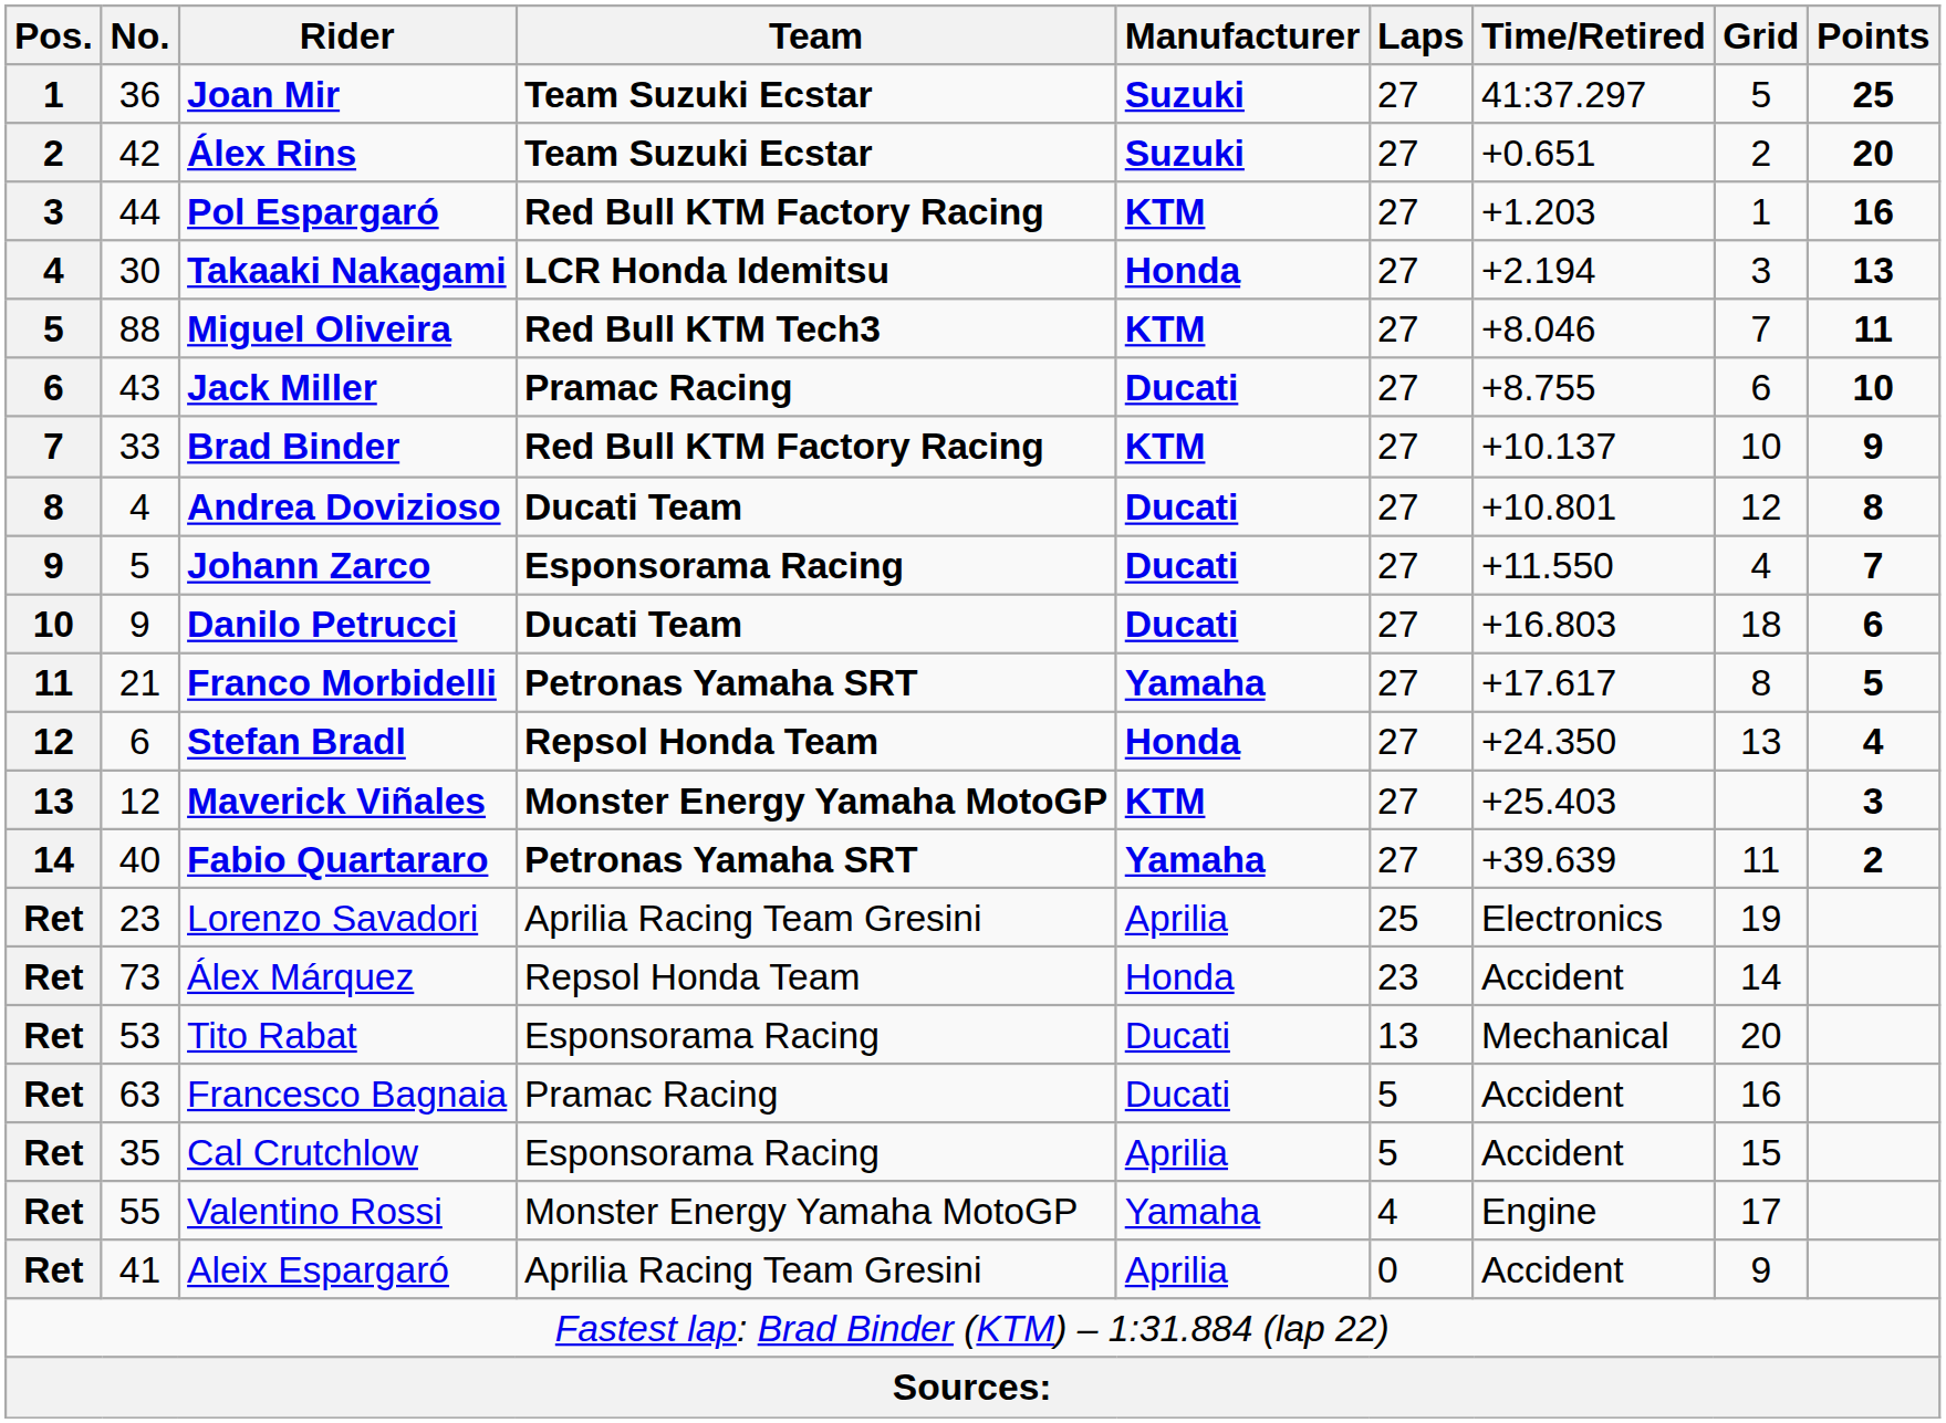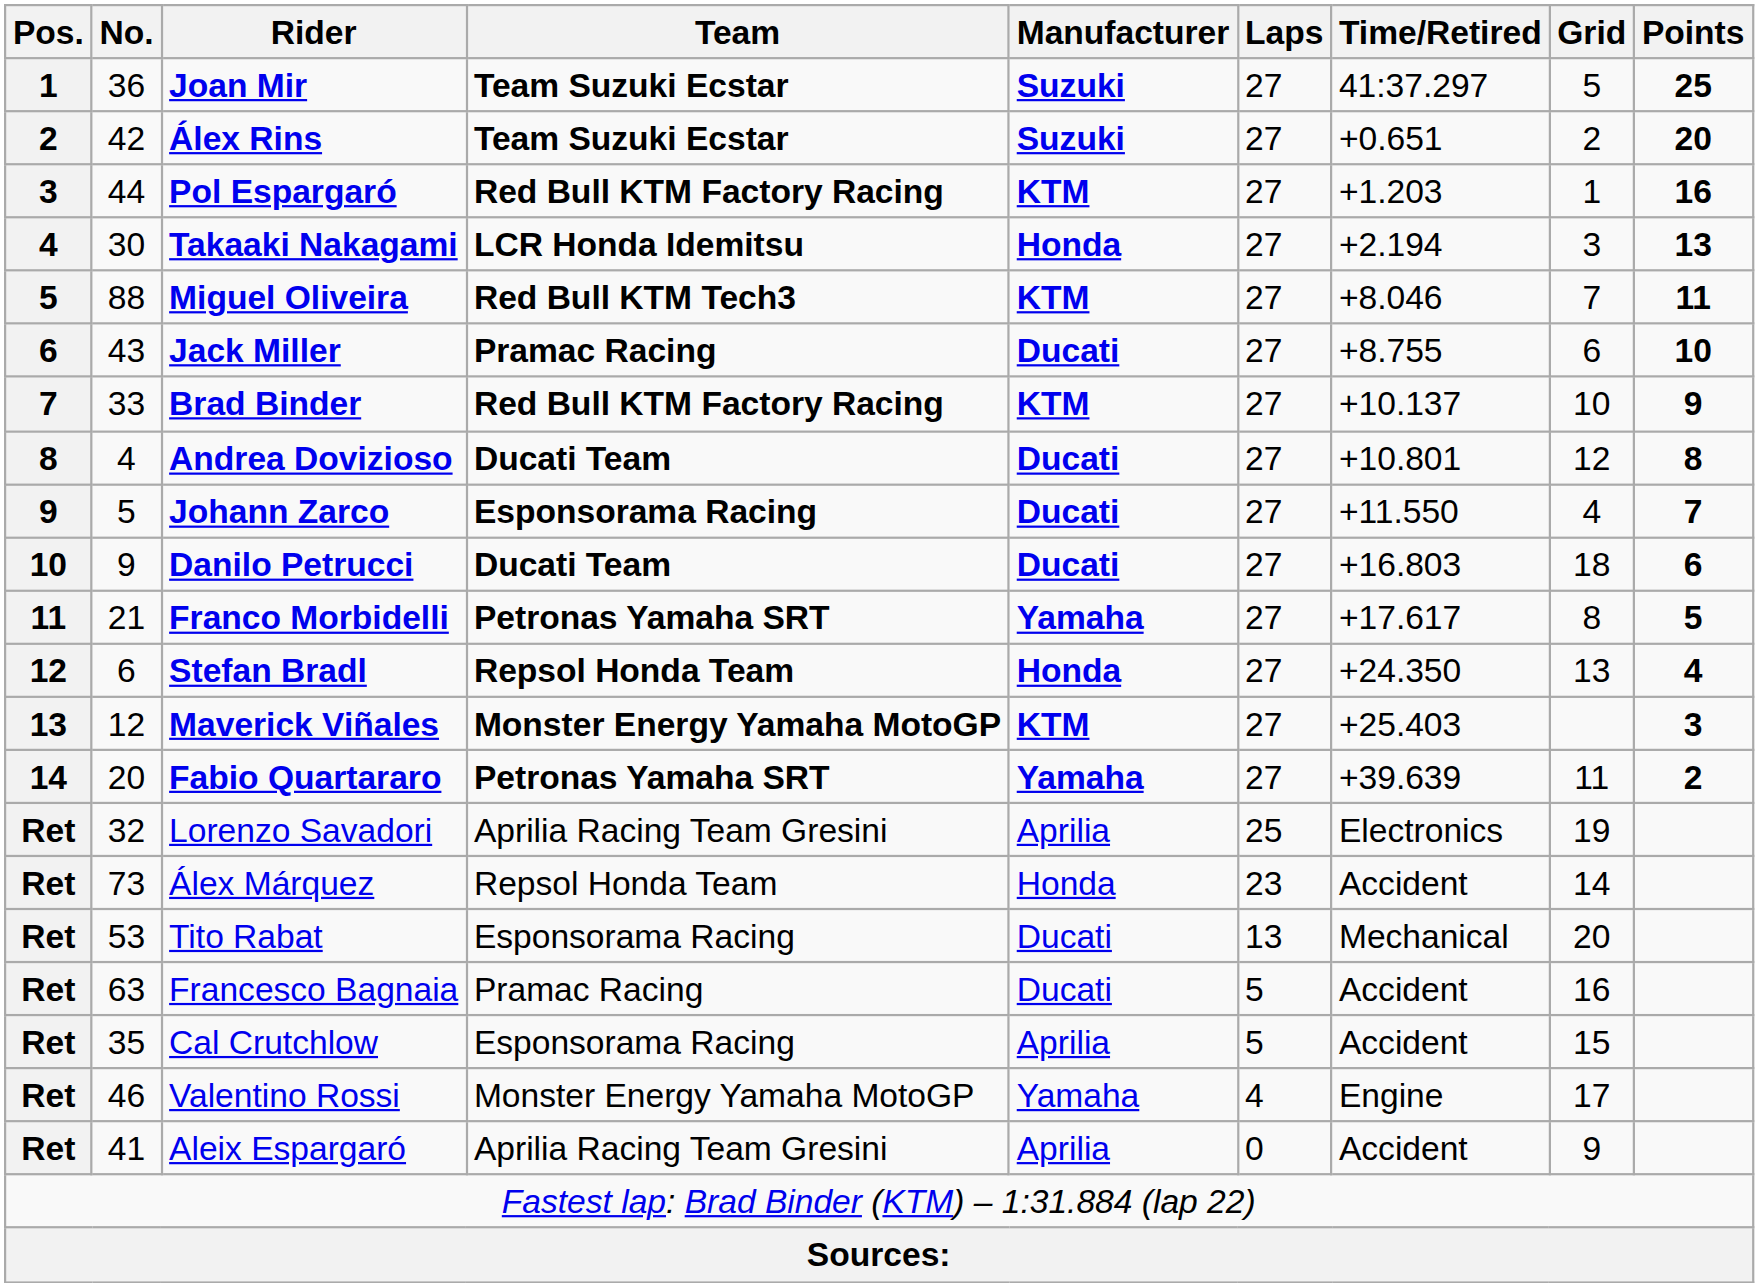 <table class="wikitable" style="font-size: 95%;">
 <tr>
 <th>Pos.</th>
 <th>No.</th>
 <th>Rider</th>
 <th>Team</th>
 <th>Manufacturer</th>
 <th>Laps</th>
 <th>Time/Retired</th>
 <th>Grid</th>
 <th>Points</th>
 </tr>
 <tr>
 <th>1</th>
 <td align="center">36</td>
 <td data-sort-value="mir"><strong> <a href='#'>Joan Mir</a></strong></td>
 <td><strong>Team Suzuki Ecstar</strong></td>
 <td><strong><a href='#'>Suzuki</a></strong></td>
 <td>27</td>
 <td>41:37.297</td>
 <td align="center">5</td>
 <td align="center"><strong>25</strong></td>
 </tr>
 <tr>
 <th>2</th>
 <td align="center">42</td>
 <td data-sort-value="rin"><strong> <a href='#'>Álex Rins</a></strong></td>
 <td><strong>Team Suzuki Ecstar</strong></td>
 <td><strong><a href='#'>Suzuki</a></strong></td>
 <td>27</td>
 <td>+0.651</td>
 <td align="center">2</td>
 <td align="center"><strong>20</strong></td>
 </tr>
 <tr>
 <th>3</th>
 <td align="center">44</td>
 <td data-sort-value="esp"><strong> <a href='#'>Pol Espargaró</a></strong></td>
 <td><strong>Red Bull KTM Factory Racing</strong></td>
 <td><strong><a href='#'>KTM</a></strong></td>
 <td>27</td>
 <td>+1.203</td>
 <td align="center">1</td>
 <td align="center"><strong>16</strong></td>
 </tr>
 <tr>
 <th>4</th>
 <td align="center">30</td>
 <td data-sort-value="nak"><strong> <a href='#'>Takaaki Nakagami</a></strong></td>
 <td><strong>LCR Honda Idemitsu</strong></td>
 <td><strong><a href='#'>Honda</a></strong></td>
 <td>27</td>
 <td>+2.194</td>
 <td align="center">3</td>
 <td align="center"><strong>13</strong></td>
 </tr>
 <tr>
 <th>5</th>
 <td align="center">88</td>
 <td data-sort-value="oli"><strong> <a href='#'>Miguel Oliveira</a></strong></td>
 <td><strong>Red Bull KTM Tech3</strong></td>
 <td><strong><a href='#'>KTM</a></strong></td>
 <td>27</td>
 <td>+8.046</td>
 <td align="center">7</td>
 <td align="center"><strong>11</strong></td>
 </tr>
 <tr>
 <th>6</th>
 <td align="center">43</td>
 <td data-sort-value="mil"><strong> <a href='#'>Jack Miller</a></strong></td>
 <td><strong>Pramac Racing</strong></td>
 <td><strong><a href='#'>Ducati</a></strong></td>
 <td>27</td>
 <td>+8.755</td>
 <td align="center">6</td>
 <td align="center"><strong>10</strong></td>
 </tr>
 <tr>
 <th>7</th>
 <td align="center">33</td>
 <td data-sort-value="bin"><strong> <a href='#'>Brad Binder</a></strong></td>
 <td><strong>Red Bull KTM Factory Racing</strong></td>
 <td><strong><a href='#'>KTM</a></strong></td>
 <td>27</td>
 <td>+10.137</td>
 <td align="center">10</td>
 <td align="center"><strong>9</strong></td>
 </tr>
 <tr>
 <th>8</th>
 <td align="center">4</td>
 <td data-sort-value="dov"><strong> <a href='#'>Andrea Dovizioso</a></strong></td>
 <td><strong>Ducati Team</strong></td>
 <td><strong><a href='#'>Ducati</a></strong></td>
 <td>27</td>
 <td>+10.801</td>
 <td align="center">12</td>
 <td align="center"><strong>8</strong></td>
 </tr>
 <tr>
 <th>9</th>
 <td align="center">5</td>
 <td data-sort-value="zar"><strong> <a href='#'>Johann Zarco</a></strong></td>
 <td><strong>Esponsorama Racing</strong></td>
 <td><strong><a href='#'>Ducati</a></strong></td>
 <td>27</td>
 <td>+11.550</td>
 <td align="center">4</td>
 <td align="center"><strong>7</strong></td>
 </tr>
 <tr>
 <th>10</th>
 <td align="center">9</td>
 <td data-sort-value="pet"><strong> <a href='#'>Danilo Petrucci</a></strong></td>
 <td><strong>Ducati Team</strong></td>
 <td><strong><a href='#'>Ducati</a></strong></td>
 <td>27</td>
 <td>+16.803</td>
 <td align="center">18</td>
 <td align="center"><strong>6</strong></td>
 </tr>
 <tr>
 <th>11</th>
 <td align="center">21</td>
 <td data-sort-value="mor"><strong> <a href='#'>Franco Morbidelli</a></strong></td>
 <td><strong>Petronas Yamaha SRT</strong></td>
 <td><strong><a href='#'>Yamaha</a></strong></td>
 <td>27</td>
 <td>+17.617</td>
 <td align="center">8</td>
 <td align="center"><strong>5</strong></td>
 </tr>
 <tr>
 <th>12</th>
 <td align="center">6</td>
 <td data-sort-value="bra"><strong> <a href='#'>Stefan Bradl</a></strong></td>
 <td><strong>Repsol Honda Team</strong></td>
 <td><strong><a href='#'>Honda</a></strong></td>
 <td>27</td>
 <td>+24.350</td>
 <td align="center">13</td>
 <td align="center"><strong>4</strong></td>
 </tr>
 <tr>
 <th>13</th>
 <td align="center">12</td>
 <td data-sort-value="viñ"><strong> <a href='#'>Maverick Viñales</a></strong></td>
 <td><strong>Monster Energy Yamaha MotoGP</strong></td>
 <td><strong><a href='#'>KTM</a></strong></td>
 <td>27</td>
 <td>+25.403</td>
 <td align="center"></td>
 <td align="center"><strong>3</strong></td>
 </tr>
 <tr>
 <th>14</th>
-<td align="center">40</td>
+<td align="center">20</td>
 <td data-sort-value="qua"><strong> <a href='#'>Fabio Quartararo</a></strong></td>
 <td><strong>Petronas Yamaha SRT</strong></td>
 <td><strong><a href='#'>Yamaha</a></strong></td>
 <td>27</td>
 <td>+39.639</td>
 <td align="center">11</td>
 <td align="center"><strong>2</strong></td>
 </tr>
 <tr>
 <th>Ret</th>
-<td align="center">23</td>
+<td align="center">32</td>
 <td data-sort-value="sav"> <a href='#'>Lorenzo Savadori</a></td>
 <td>Aprilia Racing Team Gresini</td>
 <td><a href='#'>Aprilia</a></td>
 <td>25</td>
 <td>Electronics</td>
 <td align="center">19</td>
 <td></td>
 </tr>
 <tr>
 <th>Ret</th>
 <td align="center">73</td>
 <td data-sort-value="már"> <a href='#'>Álex Márquez</a></td>
 <td>Repsol Honda Team</td>
 <td><a href='#'>Honda</a></td>
 <td>23</td>
 <td>Accident</td>
 <td align="center">14</td>
 <td></td>
 </tr>
 <tr>
 <th>Ret</th>
 <td align="center">53</td>
 <td data-sort-value="rab"> <a href='#'>Tito Rabat</a></td>
 <td>Esponsorama Racing</td>
 <td><a href='#'>Ducati</a></td>
 <td>13</td>
 <td>Mechanical</td>
 <td align="center">20</td>
 <td></td>
 </tr>
 <tr>
 <th>Ret</th>
 <td align="center">63</td>
 <td data-sort-value="bag"> <a href='#'>Francesco Bagnaia</a></td>
 <td>Pramac Racing</td>
 <td><a href='#'>Ducati</a></td>
 <td>5</td>
 <td>Accident</td>
 <td align="center">16</td>
 <td></td>
 </tr>
 <tr>
 <th>Ret</th>
 <td align="center">35</td>
 <td data-sort-value="cru"> <a href='#'>Cal Crutchlow</a></td>
 <td>Esponsorama Racing</td>
 <td><a href='#'>Aprilia</a></td>
 <td>5</td>
 <td>Accident</td>
 <td align="center">15</td>
 <td></td>
 </tr>
 <tr>
 <th>Ret</th>
-<td align="center">55</td>
+<td align="center">46</td>
 <td data-sort-value="ros"> <a href='#'>Valentino Rossi</a></td>
 <td>Monster Energy Yamaha MotoGP</td>
 <td><a href='#'>Yamaha</a></td>
 <td>4</td>
 <td>Engine</td>
 <td align="center">17</td>
 <td></td>
 </tr>
 <tr>
 <th>Ret</th>
 <td align="center">41</td>
 <td data-sort-value="esp"> <a href='#'>Aleix Espargaró</a></td>
 <td>Aprilia Racing Team Gresini</td>
 <td><a href='#'>Aprilia</a></td>
 <td>0</td>
 <td>Accident</td>
 <td align="center">9</td>
 <td></td>
 </tr>
 <tr class="sortbottom">
 <td colspan="9" style="text-align:center"><em><a href='#'>Fastest lap</a>:  <a href='#'>Brad Binder</a> (<a href='#'>KTM</a>) – 1:31.884 (lap 22)</em></td>
 </tr>
 <tr>
 <th colspan=9>Sources:</th>
 </tr>
 </table>
